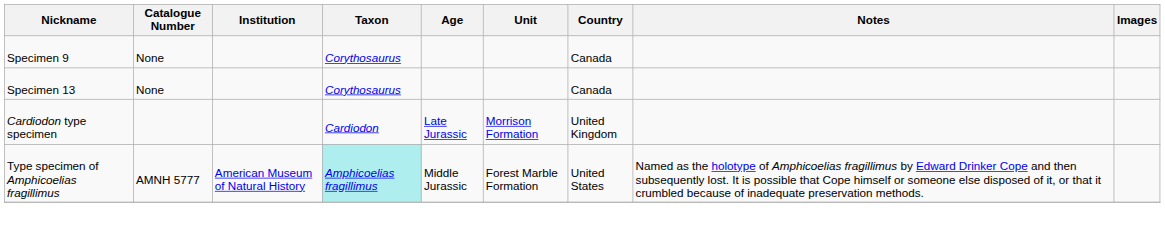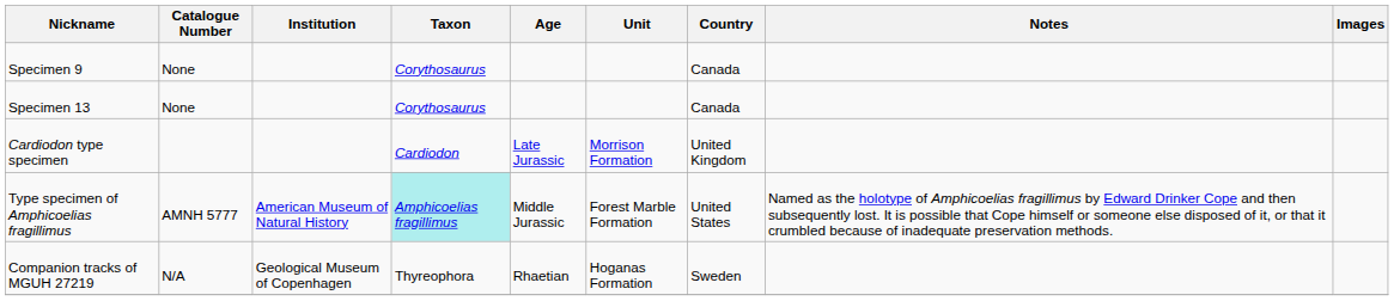 <table class="wikitable sortable" align="center" width="100%">
 <tr>
 <th>Nickname</th>
 <th>Catalogue Number</th>
 <th>Institution</th>
 <th>Taxon</th>
 <th>Age</th>
 <th>Unit</th>
 <th>Country</th>
 <th>Notes</th>
 <th>Images</th>
 </tr>
 <tr>
 <td><br>Specimen 9</td>
 <td><br>None</td>
 <td></td>
 <td><br><em><a href='#'>Corythosaurus</a></em></td>
 <td></td>
 <td></td>
 <td><br>Canada</td>
 <td></td>
 <td><br></td>
 </tr>
 <tr>
 <td><br>Specimen 13</td>
 <td><br>None</td>
 <td></td>
 <td><br><em><a href='#'>Corythosaurus</a></em></td>
 <td></td>
 <td></td>
 <td><br>Canada</td>
 <td></td>
 <td></td>
 </tr>
 <tr>
 <td><br><em>Cardiodon</em> type specimen</td>
 <td></td>
 <td></td>
 <td><br><em><a href='#'>Cardiodon</a></em></td>
 <td><br><a href='#'>Late Jurassic</a></td>
 <td><br><a href='#'>Morrison Formation</a></td>
 <td><br>United Kingdom</td>
 <td></td>
 <td><br></td>
 </tr>
 <tr>
 <td><br>Type specimen of <em>Amphicoelias fragillimus</em></td>
 <td><br>AMNH 5777</td>
 <td><br><a href='#'>American Museum of Natural History</a></td>
 <td style="background: paleturquoise;"><br><em><a href='#'>Amphicoelias fragillimus</a></em></td>
 <td><br>Middle Jurassic</td>
 <td><br>Forest Marble Formation</td>
 <td><br>United States</td>
 <td><br>Named as the <a href='#'>holotype</a> of <em>Amphicoelias fragillimus</em> by <a href='#'>Edward Drinker Cope</a> and then subsequently lost. It is possible that Cope himself or someone else disposed of it, or that it crumbled because of inadequate preservation methods.</td>
 <td><br></td>
 </tr>
 <tr>
+<td><br>Companion tracks of MGUH 27219</td>
+<td><br>N/A</td>
+<td><br>Geological Museum of Copenhagen</td>
+<td><br>Thyreophora</td>
+<td><br>Rhaetian</td>
+<td><br>Hoganas Formation</td>
+<td><br>Sweden</td>
+<td></td>
+<td><br></td>
+</tr>
+<tr>
 </tr>
 </table>
